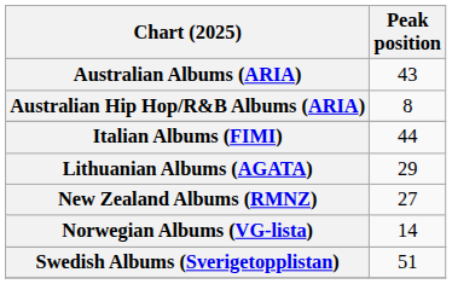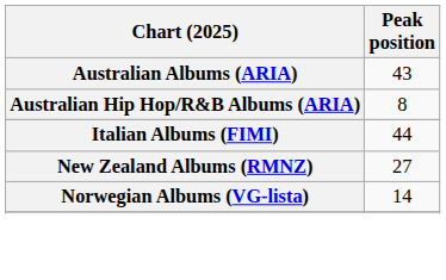 <table class="wikitable sortable plainrowheaders" style="text-align:center">
 <tr>
 <th scope="col">Chart (2025)</th>
 <th scope="col">Peak<br>position</th>
 </tr>
 <tr>
 <th scope="row">Australian Albums (<a href='#'>ARIA</a>)</th>
 <td>43</td>
 </tr>
 <tr>
 <th scope="row">Australian Hip Hop/R&B Albums (<a href='#'>ARIA</a>)</th>
 <td>8</td>
 </tr>
 <tr>
 </tr>
 <tr>
 </tr>
 <tr>
 </tr>
 <tr>
 </tr>
 <tr>
 </tr>
 <tr>
 </tr>
 <tr>
 </tr>
 <tr>
 </tr>
 <tr>
 </tr>
 <tr>
 </tr>
 <tr>
 </tr>
 <tr>
 <th scope="row">Italian Albums (<a href='#'>FIMI</a>)</th>
 <td>44</td>
 </tr>
 <tr>
-<th scope="row">Lithuanian Albums (<a href='#'>AGATA</a>)</th>
-<td>29</td>
-</tr>
-<tr>
 <th scope="row">New Zealand Albums (<a href='#'>RMNZ</a>)</th>
 <td>27</td>
 </tr>
 <tr>
 <th scope="row">Norwegian Albums (<a href='#'>VG-lista</a>)</th>
 <td>14</td>
 </tr>
 <tr>
 </tr>
 <tr>
-<th scope="row">Swedish Albums (<a href='#'>Sverigetopplistan</a>)</th>
-<td>51</td>
-</tr>
-<tr>
 </tr>
 <tr>
 </tr>
 <tr>
 </tr>
 <tr>
 </tr>
 </table>
